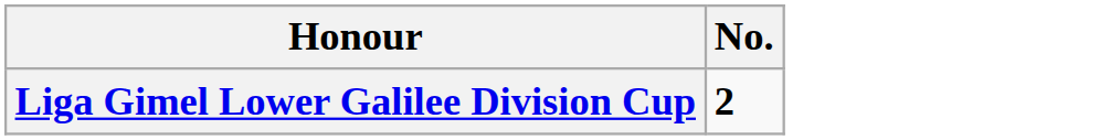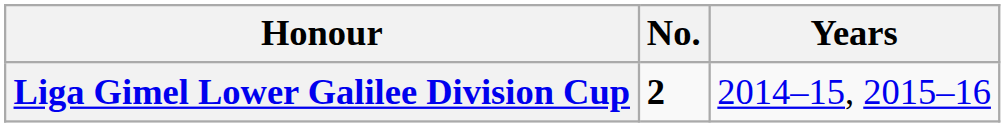 <table class="wikitable plainrowheaders">
 <tr>
 <th scope=col>Honour</th>
 <th scope=col>No.</th>
+<th scope=col>Years</th>
 </tr>
 <tr>
 <th scope=row><a href='#'>Liga Gimel Lower Galilee Division Cup</a></th>
 <td><strong>2</strong></td>
+<td><a href='#'>2014–15</a>, <a href='#'>2015–16</a></td>
 </tr>
 </table>
